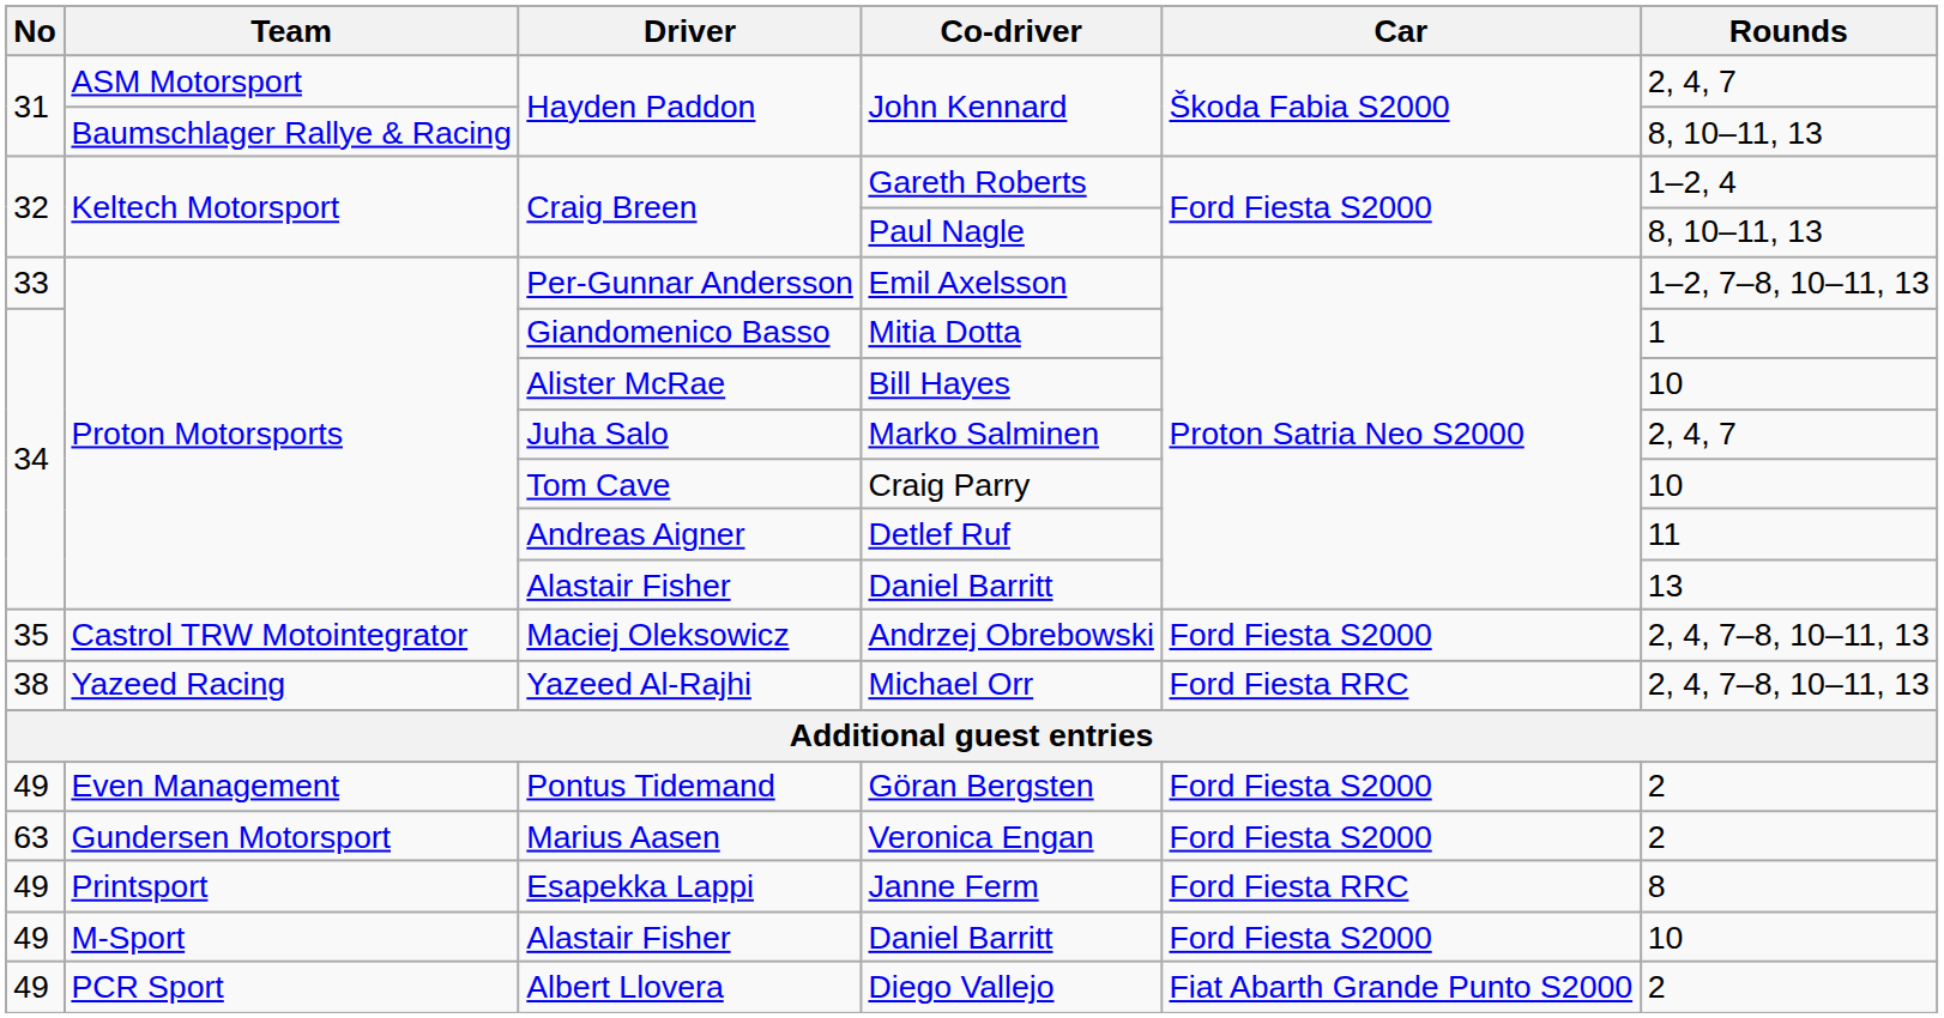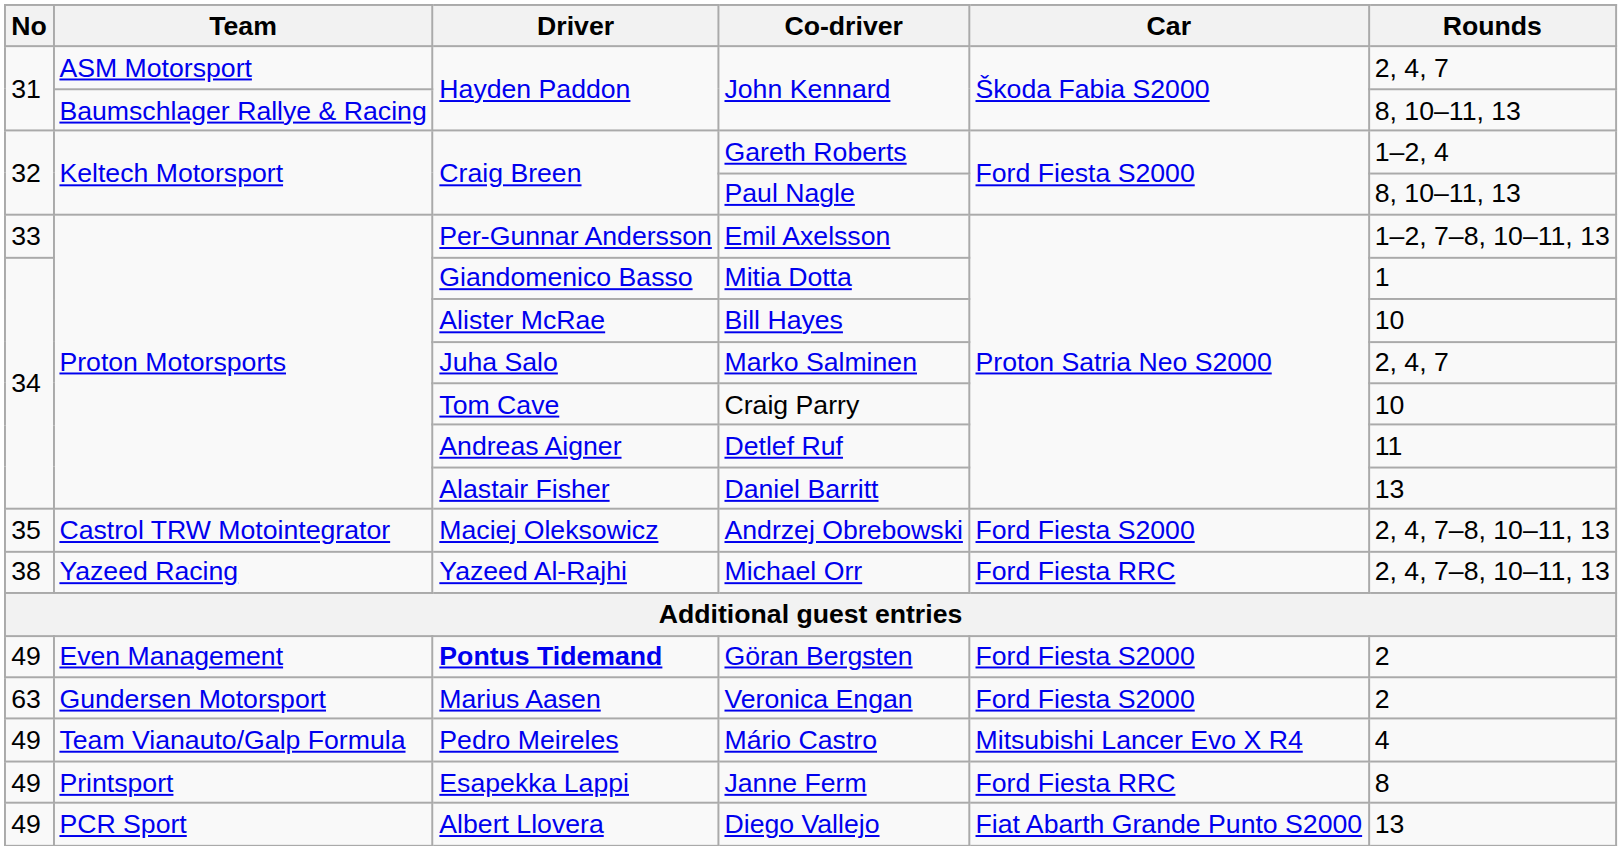 <table class="wikitable" style="font-size: 85%">
 <tr>
 <th>No</th>
 <th>Team</th>
 <th>Driver</th>
 <th>Co-driver</th>
 <th>Car</th>
 <th>Rounds</th>
 </tr>
 <tr>
 <td rowspan=2>31</td>
 <td> <a href='#'>ASM Motorsport</a></td>
 <td rowspan=2> <a href='#'>Hayden Paddon</a></td>
 <td rowspan=2> <a href='#'>John Kennard</a></td>
 <td rowspan=2><a href='#'>Škoda Fabia S2000</a></td>
 <td>2, 4, 7</td>
 </tr>
 <tr>
 <td> <a href='#'>Baumschlager Rallye & Racing</a></td>
 <td>8, 10–11, 13</td>
 </tr>
 <tr>
 <td rowspan=2>32</td>
 <td rowspan=2> <a href='#'>Keltech Motorsport</a></td>
 <td rowspan=2> <a href='#'>Craig Breen</a></td>
 <td> <a href='#'>Gareth Roberts</a></td>
 <td rowspan=2><a href='#'>Ford Fiesta S2000</a></td>
 <td>1–2, 4</td>
 </tr>
 <tr>
 <td> <a href='#'>Paul Nagle</a></td>
 <td>8, 10–11, 13</td>
 </tr>
 <tr>
 <td>33</td>
 <td rowspan=7> <a href='#'>Proton Motorsports</a></td>
 <td> <a href='#'>Per-Gunnar Andersson</a></td>
 <td> <a href='#'>Emil Axelsson</a></td>
 <td rowspan=7><a href='#'>Proton Satria Neo S2000</a></td>
 <td>1–2, 7–8, 10–11, 13</td>
 </tr>
 <tr>
 <td rowspan=6>34</td>
 <td> <a href='#'>Giandomenico Basso</a></td>
 <td> <a href='#'>Mitia Dotta</a></td>
 <td>1</td>
 </tr>
 <tr>
 <td> <a href='#'>Alister McRae</a></td>
 <td> <a href='#'>Bill Hayes</a></td>
 <td>10</td>
 </tr>
 <tr>
 <td> <a href='#'>Juha Salo</a></td>
 <td> <a href='#'>Marko Salminen</a></td>
 <td>2, 4, 7</td>
 </tr>
 <tr>
 <td> <a href='#'>Tom Cave</a></td>
 <td> Craig Parry</td>
 <td>10</td>
 </tr>
 <tr>
 <td> <a href='#'>Andreas Aigner</a></td>
 <td> <a href='#'>Detlef Ruf</a></td>
 <td>11</td>
 </tr>
 <tr>
 <td> <a href='#'>Alastair Fisher</a></td>
 <td> <a href='#'>Daniel Barritt</a></td>
 <td>13</td>
 </tr>
 <tr>
 <td>35</td>
 <td> <a href='#'>Castrol TRW Motointegrator</a></td>
 <td> <a href='#'>Maciej Oleksowicz</a></td>
 <td> <a href='#'>Andrzej Obrebowski</a></td>
 <td><a href='#'>Ford Fiesta S2000</a></td>
 <td>2, 4, 7–8, 10–11, 13</td>
 </tr>
 <tr>
 <td>38</td>
 <td> <a href='#'>Yazeed Racing</a></td>
 <td> <a href='#'>Yazeed Al-Rajhi</a></td>
 <td> <a href='#'>Michael Orr</a></td>
 <td><a href='#'>Ford Fiesta RRC</a></td>
 <td>2, 4, 7–8, 10–11, 13</td>
 </tr>
 <tr>
 <th colspan=6>Additional guest entries </th>
 </tr>
 <tr>
 <td>49</td>
 <td> <a href='#'>Even Management</a></td>
-<td> <a href='#'>Pontus Tidemand</a></td>
+<td><strong> <a href='#'>Pontus Tidemand</a></strong></td>
 <td> <a href='#'>Göran Bergsten</a></td>
 <td><a href='#'>Ford Fiesta S2000</a></td>
 <td>2</td>
 </tr>
 <tr>
 <td>63</td>
 <td> <a href='#'>Gundersen Motorsport</a></td>
 <td> <a href='#'>Marius Aasen</a></td>
 <td> <a href='#'>Veronica Engan</a></td>
 <td><a href='#'>Ford Fiesta S2000</a></td>
 <td>2</td>
 </tr>
 <tr>
 <td>49</td>
+<td> <a href='#'>Team Vianauto/Galp Formula</a></td>
+<td> <a href='#'>Pedro Meireles</a></td>
+<td> <a href='#'>Mário Castro</a></td>
+<td><a href='#'>Mitsubishi Lancer Evo X R4</a></td>
+<td>4</td>
+</tr>
+<tr>
+<td>49</td>
 <td> <a href='#'>Printsport</a></td>
 <td> <a href='#'>Esapekka Lappi</a></td>
 <td> <a href='#'>Janne Ferm</a></td>
 <td><a href='#'>Ford Fiesta RRC</a></td>
 <td>8</td>
 </tr>
 <tr>
 <td>49</td>
-<td> <a href='#'>M-Sport</a></td>
-<td> <a href='#'>Alastair Fisher</a></td>
-<td> <a href='#'>Daniel Barritt</a></td>
-<td><a href='#'>Ford Fiesta S2000</a></td>
-<td>10</td>
-</tr>
-<tr>
-<td>49</td>
 <td> <a href='#'>PCR Sport</a></td>
 <td> <a href='#'>Albert Llovera</a></td>
 <td> <a href='#'>Diego Vallejo</a></td>
 <td><a href='#'>Fiat Abarth Grande Punto S2000</a></td>
-<td>2</td>
+<td>13</td>
 </tr>
 </table>
